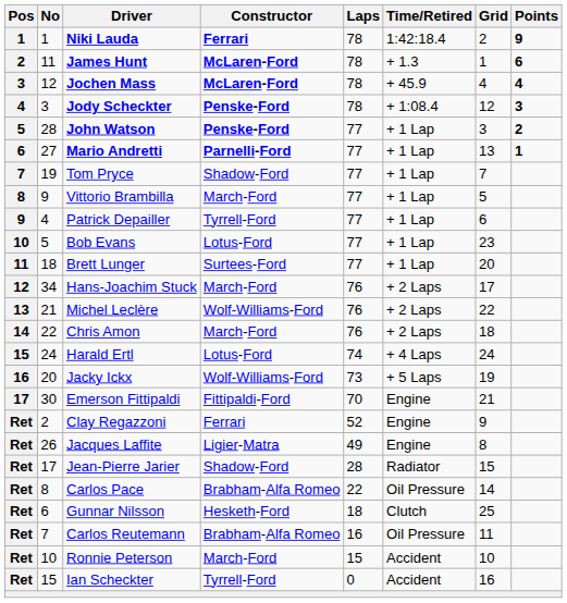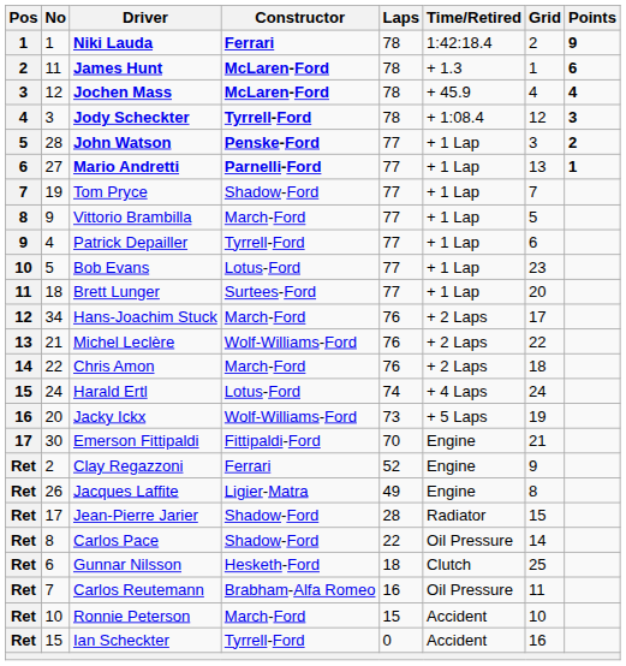 <table class="wikitable" style="font-size: 95%">
 <tr>
 <th>Pos</th>
 <th>No</th>
 <th>Driver</th>
 <th>Constructor</th>
 <th>Laps</th>
 <th>Time/Retired</th>
 <th>Grid</th>
 <th>Points</th>
 </tr>
 <tr>
 <th>1</th>
 <td>1</td>
 <td> <strong><a href='#'>Niki Lauda</a></strong></td>
 <td><strong><a href='#'>Ferrari</a></strong></td>
 <td>78</td>
 <td>1:42:18.4</td>
 <td>2</td>
 <td><strong>9</strong></td>
 </tr>
 <tr>
 <th>2</th>
 <td>11</td>
 <td> <strong><a href='#'>James Hunt</a></strong></td>
 <td><strong><a href='#'>McLaren</a>-<a href='#'>Ford</a></strong></td>
 <td>78</td>
 <td>+ 1.3</td>
 <td>1</td>
 <td><strong>6</strong></td>
 </tr>
 <tr>
 <th>3</th>
 <td>12</td>
 <td> <strong><a href='#'>Jochen Mass</a></strong></td>
 <td><strong><a href='#'>McLaren</a>-<a href='#'>Ford</a></strong></td>
 <td>78</td>
 <td>+ 45.9</td>
 <td>4</td>
 <td><strong>4</strong></td>
 </tr>
 <tr>
 <th>4</th>
 <td>3</td>
 <td> <strong><a href='#'>Jody Scheckter</a></strong></td>
-<td><strong><a href='#'>Penske</a>-<a href='#'>Ford</a></strong></td>
+<td><strong><a href='#'>Tyrrell</a>-<a href='#'>Ford</a></strong></td>
 <td>78</td>
 <td>+ 1:08.4</td>
 <td>12</td>
 <td><strong>3</strong></td>
 </tr>
 <tr>
 <th>5</th>
 <td>28</td>
 <td> <strong><a href='#'>John Watson</a></strong></td>
 <td><strong><a href='#'>Penske</a>-<a href='#'>Ford</a></strong></td>
 <td>77</td>
 <td>+ 1 Lap</td>
 <td>3</td>
 <td><strong>2</strong></td>
 </tr>
 <tr>
 <th>6</th>
 <td>27</td>
 <td> <strong><a href='#'>Mario Andretti</a></strong></td>
 <td><strong><a href='#'>Parnelli</a>-<a href='#'>Ford</a></strong></td>
 <td>77</td>
 <td>+ 1 Lap</td>
 <td>13</td>
 <td><strong>1</strong></td>
 </tr>
 <tr>
 <th>7</th>
 <td>19</td>
 <td> <a href='#'>Tom Pryce</a></td>
 <td><a href='#'>Shadow</a>-<a href='#'>Ford</a></td>
 <td>77</td>
 <td>+ 1 Lap</td>
 <td>7</td>
 <td> </td>
 </tr>
 <tr>
 <th>8</th>
 <td>9</td>
 <td> <a href='#'>Vittorio Brambilla</a></td>
 <td><a href='#'>March</a>-<a href='#'>Ford</a></td>
 <td>77</td>
 <td>+ 1 Lap</td>
 <td>5</td>
 <td> </td>
 </tr>
 <tr>
 <th>9</th>
 <td>4</td>
 <td> <a href='#'>Patrick Depailler</a></td>
 <td><a href='#'>Tyrrell</a>-<a href='#'>Ford</a></td>
 <td>77</td>
 <td>+ 1 Lap</td>
 <td>6</td>
 <td> </td>
 </tr>
 <tr>
 <th>10</th>
 <td>5</td>
 <td> <a href='#'>Bob Evans</a></td>
 <td><a href='#'>Lotus</a>-<a href='#'>Ford</a></td>
 <td>77</td>
 <td>+ 1 Lap</td>
 <td>23</td>
 <td> </td>
 </tr>
 <tr>
 <th>11</th>
 <td>18</td>
 <td> <a href='#'>Brett Lunger</a></td>
 <td><a href='#'>Surtees</a>-<a href='#'>Ford</a></td>
 <td>77</td>
 <td>+ 1 Lap</td>
 <td>20</td>
 <td> </td>
 </tr>
 <tr>
 <th>12</th>
 <td>34</td>
 <td> <a href='#'>Hans-Joachim Stuck</a></td>
 <td><a href='#'>March</a>-<a href='#'>Ford</a></td>
 <td>76</td>
 <td>+ 2 Laps</td>
 <td>17</td>
 <td> </td>
 </tr>
 <tr>
 <th>13</th>
 <td>21</td>
 <td> <a href='#'>Michel Leclère</a></td>
 <td><a href='#'>Wolf-Williams</a>-<a href='#'>Ford</a></td>
 <td>76</td>
 <td>+ 2 Laps</td>
 <td>22</td>
 <td> </td>
 </tr>
 <tr>
 <th>14</th>
 <td>22</td>
 <td> <a href='#'>Chris Amon</a></td>
 <td><a href='#'>March</a>-<a href='#'>Ford</a></td>
 <td>76</td>
 <td>+ 2 Laps</td>
 <td>18</td>
 <td> </td>
 </tr>
 <tr>
 <th>15</th>
 <td>24</td>
 <td> <a href='#'>Harald Ertl</a></td>
 <td><a href='#'>Lotus</a>-<a href='#'>Ford</a></td>
 <td>74</td>
 <td>+ 4 Laps</td>
 <td>24</td>
 <td> </td>
 </tr>
 <tr>
 <th>16</th>
 <td>20</td>
 <td> <a href='#'>Jacky Ickx</a></td>
 <td><a href='#'>Wolf-Williams</a>-<a href='#'>Ford</a></td>
 <td>73</td>
 <td>+ 5 Laps</td>
 <td>19</td>
 <td> </td>
 </tr>
 <tr>
 <th>17</th>
 <td>30</td>
 <td> <a href='#'>Emerson Fittipaldi</a></td>
 <td><a href='#'>Fittipaldi</a>-<a href='#'>Ford</a></td>
 <td>70</td>
 <td>Engine</td>
 <td>21</td>
 <td> </td>
 </tr>
 <tr>
 <th>Ret</th>
 <td>2</td>
 <td> <a href='#'>Clay Regazzoni</a></td>
 <td><a href='#'>Ferrari</a></td>
 <td>52</td>
 <td>Engine</td>
 <td>9</td>
 <td> </td>
 </tr>
 <tr>
 <th>Ret</th>
 <td>26</td>
 <td> <a href='#'>Jacques Laffite</a></td>
 <td><a href='#'>Ligier</a>-<a href='#'>Matra</a></td>
 <td>49</td>
 <td>Engine</td>
 <td>8</td>
 <td> </td>
 </tr>
 <tr>
 <th>Ret</th>
 <td>17</td>
 <td> <a href='#'>Jean-Pierre Jarier</a></td>
 <td><a href='#'>Shadow</a>-<a href='#'>Ford</a></td>
 <td>28</td>
 <td>Radiator</td>
 <td>15</td>
 <td> </td>
 </tr>
 <tr>
 <th>Ret</th>
 <td>8</td>
 <td> <a href='#'>Carlos Pace</a></td>
-<td><a href='#'>Brabham</a>-<a href='#'>Alfa Romeo</a></td>
+<td><a href='#'>Shadow</a>-<a href='#'>Ford</a></td>
 <td>22</td>
 <td>Oil Pressure</td>
 <td>14</td>
 <td> </td>
 </tr>
 <tr>
 <th>Ret</th>
 <td>6</td>
 <td> <a href='#'>Gunnar Nilsson</a></td>
 <td><a href='#'>Hesketh</a>-<a href='#'>Ford</a></td>
 <td>18</td>
 <td>Clutch</td>
 <td>25</td>
 <td> </td>
 </tr>
 <tr>
 <th>Ret</th>
 <td>7</td>
 <td> <a href='#'>Carlos Reutemann</a></td>
 <td><a href='#'>Brabham</a>-<a href='#'>Alfa Romeo</a></td>
 <td>16</td>
 <td>Oil Pressure</td>
 <td>11</td>
 <td> </td>
 </tr>
 <tr>
 <th>Ret</th>
 <td>10</td>
 <td> <a href='#'>Ronnie Peterson</a></td>
 <td><a href='#'>March</a>-<a href='#'>Ford</a></td>
 <td>15</td>
 <td>Accident</td>
 <td>10</td>
 <td> </td>
 </tr>
 <tr>
 <th>Ret</th>
 <td>15</td>
 <td> <a href='#'>Ian Scheckter</a></td>
 <td><a href='#'>Tyrrell</a>-<a href='#'>Ford</a></td>
 <td>0</td>
 <td>Accident</td>
 <td>16</td>
 <td> </td>
 </tr>
 <tr>
 <th colspan="8"></th>
 </tr>
 </table>
